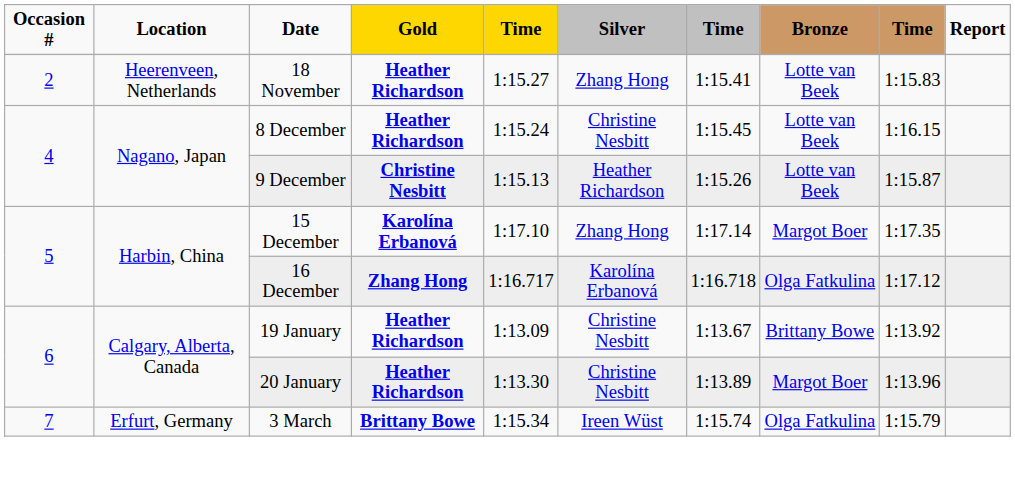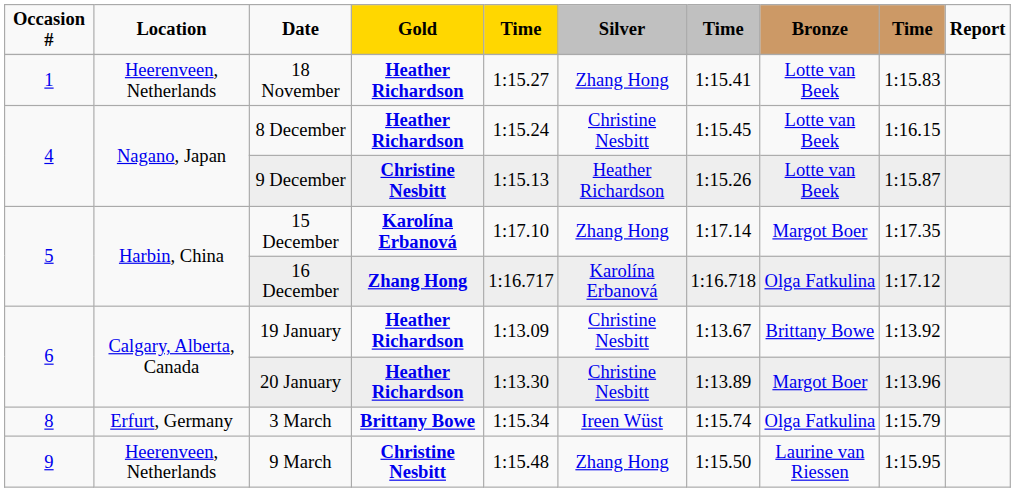 <table class="wikitable">
 <tr>
 <td width="80" align="center"><strong>Occasion #</strong></td>
 <td width="200" align="center"><strong>Location</strong></td>
 <td width="100" align="center"><strong>Date</strong></td>
 <td width="150" bgcolor="gold" align="center"><strong>Gold</strong></td>
 <td width="50" bgcolor="gold" align="center"><strong>Time</strong></td>
 <td width="150" bgcolor="silver" align="center"><strong>Silver</strong></td>
 <td width="50" bgcolor="silver" align="center"><strong>Time</strong></td>
 <td width="150" bgcolor="#CC9966" align="center"><strong>Bronze</strong></td>
 <td width="50" bgcolor="#CC9966" align="center"><strong>Time</strong></td>
 <td width="50" align="center"><strong>Report</strong></td>
 </tr>
 <tr bgcolor="#cccccc">
 </tr>
 <tr>
-<td align="center"><a href='#'>2</a></td>
+<td align="center"><a href='#'>1</a></td>
 <td align="center"><a href='#'>Heerenveen</a>, Netherlands</td>
 <td align="center">18 November</td>
 <td align="center"><strong><a href='#'>Heather Richardson</a></strong><br><small></small></td>
 <td align="center">1:15.27</td>
 <td align="center"><a href='#'>Zhang Hong</a><br><small></small></td>
 <td align="center">1:15.41</td>
 <td align="center"><a href='#'>Lotte van Beek</a><br><small></small></td>
 <td align="center">1:15.83</td>
 <td align="center"></td>
 </tr>
 <tr>
 <td rowspan=2 align="center"><a href='#'>4</a></td>
 <td rowspan=2 align="center"><a href='#'>Nagano</a>, Japan</td>
 <td align="center">8 December</td>
 <td align="center"><strong><a href='#'>Heather Richardson</a></strong><br><small></small></td>
 <td align="center">1:15.24</td>
 <td align="center"><a href='#'>Christine Nesbitt</a><br><small></small></td>
 <td align="center">1:15.45</td>
 <td align="center"><a href='#'>Lotte van Beek</a><br><small></small></td>
 <td align="center">1:16.15</td>
 <td align="center"></td>
 </tr>
 <tr bgcolor="#eeeeee">
 <td align="center">9 December</td>
 <td align="center"><strong><a href='#'>Christine Nesbitt</a></strong><br><small></small></td>
 <td align="center">1:15.13</td>
 <td align="center"><a href='#'>Heather Richardson</a><br><small></small></td>
 <td align="center">1:15.26</td>
 <td align="center"><a href='#'>Lotte van Beek</a><br><small></small></td>
 <td align="center">1:15.87</td>
 <td align="center"></td>
 </tr>
 <tr>
 <td rowspan=2 align="center"><a href='#'>5</a></td>
 <td rowspan=2 align="center"><a href='#'>Harbin</a>, China</td>
 <td align="center">15 December</td>
 <td align="center"><strong><a href='#'>Karolína Erbanová</a></strong><br><small></small></td>
 <td align="center">1:17.10</td>
 <td align="center"><a href='#'>Zhang Hong</a><br><small></small></td>
 <td align="center">1:17.14</td>
 <td align="center"><a href='#'>Margot Boer</a><br><small></small></td>
 <td align="center">1:17.35</td>
 <td align="center"></td>
 </tr>
 <tr bgcolor="#eeeeee">
 <td align="center">16 December</td>
 <td align="center"><strong><a href='#'>Zhang Hong</a></strong><br><small></small></td>
 <td align="center">1:16.717</td>
 <td align="center"><a href='#'>Karolína Erbanová</a><br><small></small></td>
 <td align="center">1:16.718</td>
 <td align="center"><a href='#'>Olga Fatkulina</a><br><small></small></td>
 <td align="center">1:17.12</td>
 <td align="center"></td>
 </tr>
 <tr>
 <td rowspan=2 align="center"><a href='#'>6</a></td>
 <td rowspan=2 align="center"><a href='#'>Calgary, Alberta</a>, Canada</td>
 <td align="center">19 January</td>
 <td align="center"><strong><a href='#'>Heather Richardson</a></strong><br><small></small></td>
 <td align="center">1:13.09</td>
 <td align="center"><a href='#'>Christine Nesbitt</a><br><small></small></td>
 <td align="center">1:13.67</td>
 <td align="center"><a href='#'>Brittany Bowe</a><br><small></small></td>
 <td align="center">1:13.92</td>
 <td align="center"></td>
 </tr>
 <tr bgcolor="#eeeeee">
 <td align="center">20 January</td>
 <td align="center"><strong><a href='#'>Heather Richardson</a></strong><br><small></small></td>
 <td align="center">1:13.30</td>
 <td align="center"><a href='#'>Christine Nesbitt</a><br><small></small></td>
 <td align="center">1:13.89</td>
 <td align="center"><a href='#'>Margot Boer</a><br><small></small></td>
 <td align="center">1:13.96</td>
 <td align="center"></td>
 </tr>
 <tr>
-<td align="center"><a href='#'>7</a></td>
+<td align="center"><a href='#'>8</a></td>
 <td align="center"><a href='#'>Erfurt</a>, Germany</td>
 <td align="center">3 March</td>
 <td align="center"><strong><a href='#'>Brittany Bowe</a></strong><br><small></small></td>
 <td align="center">1:15.34</td>
 <td align="center"><a href='#'>Ireen Wüst</a><br><small></small></td>
 <td align="center">1:15.74</td>
 <td align="center"><a href='#'>Olga Fatkulina</a><br><small></small></td>
 <td align="center">1:15.79</td>
 <td align="center"></td>
 </tr>
+<tr>
+<td align="center"><a href='#'>9</a></td>
+<td align="center"><a href='#'>Heerenveen</a>, Netherlands</td>
+<td align="center">9 March</td>
+<td align="center"><strong><a href='#'>Christine Nesbitt</a></strong><br><small></small></td>
+<td align="center">1:15.48</td>
+<td align="center"><a href='#'>Zhang Hong</a><br><small></small></td>
+<td align="center">1:15.50</td>
+<td align="center"><a href='#'>Laurine van Riessen</a><br><small></small></td>
+<td align="center">1:15.95</td>
+<td align="center"></td>
+</tr>
 </table>
